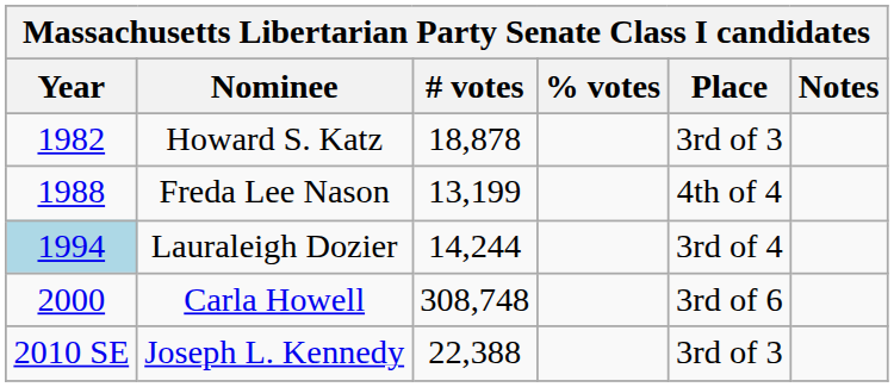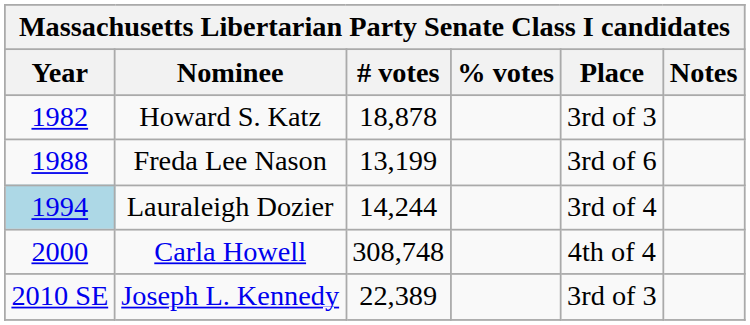 <table class=wikitable style="text-align:center;">
 <tr style="background:lightgrey;">
 <th colspan="9">Massachusetts Libertarian Party Senate Class I candidates</th>
 </tr>
 <tr style="background:lightgrey;">
 <th>Year</th>
 <th>Nominee</th>
 <th># votes</th>
 <th>% votes</th>
 <th>Place</th>
 <th>Notes</th>
 </tr>
 <tr>
 <td><a href='#'>1982</a></td>
 <td>Howard S. Katz</td>
 <td>18,878</td>
 <td></td>
 <td>3rd of 3</td>
 <td></td>
 </tr>
 <tr>
 <td><a href='#'>1988</a></td>
 <td>Freda Lee Nason</td>
 <td>13,199</td>
 <td></td>
-<td>4th of 4</td>
+<td>3rd of 6</td>
 <td></td>
 </tr>
 <tr>
 <td style="background: lightblue;"><a href='#'>1994</a></td>
 <td>Lauraleigh Dozier</td>
 <td>14,244</td>
 <td></td>
 <td>3rd of 4</td>
 <td></td>
 </tr>
 <tr>
 <td><a href='#'>2000</a></td>
 <td><a href='#'>Carla Howell</a></td>
 <td>308,748</td>
 <td></td>
-<td>3rd of 6</td>
+<td>4th of 4</td>
 <td></td>
 </tr>
 <tr>
 <td><a href='#'>2010 SE</a></td>
 <td><a href='#'>Joseph L. Kennedy</a></td>
-<td>22,388</td>
+<td>22,389</td>
 <td></td>
 <td>3rd of 3</td>
 <td></td>
 </tr>
 </table>
